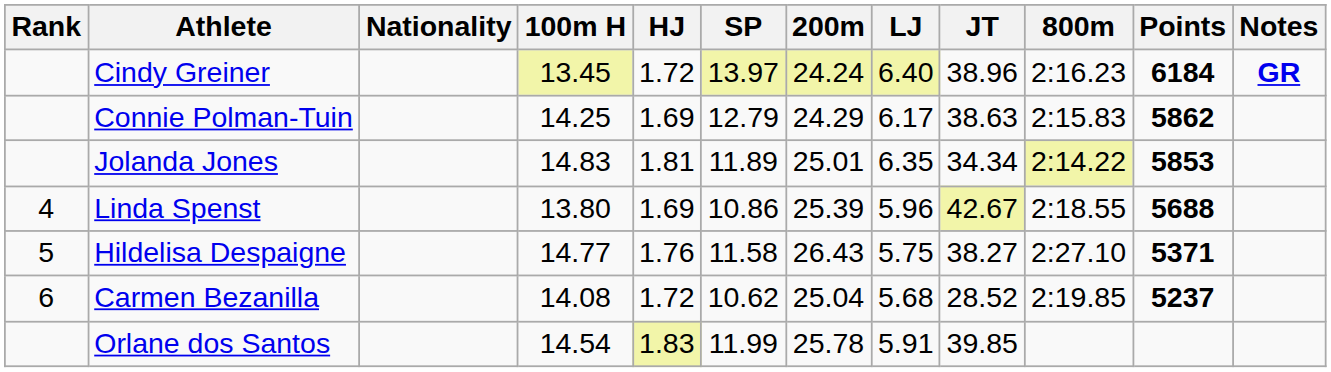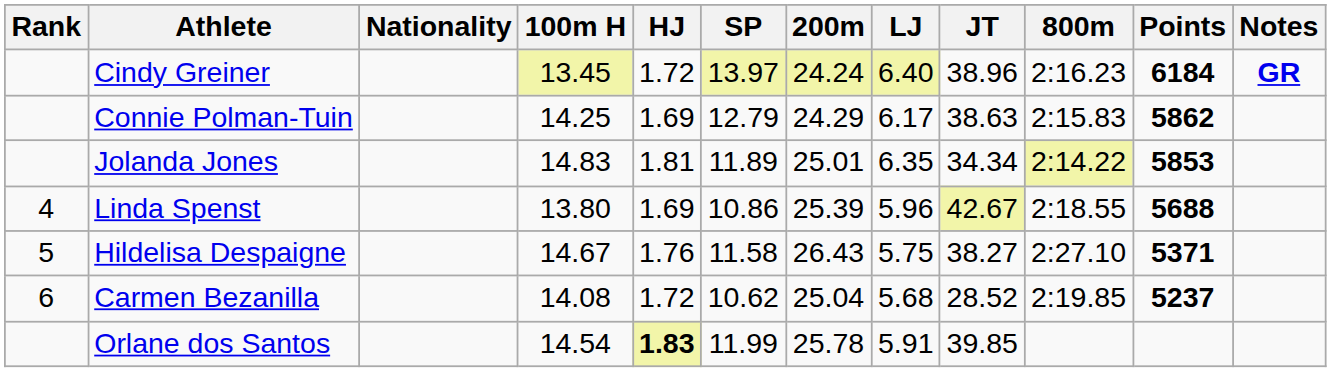 <table class="wikitable sortable" style=" text-align:center;">
 <tr>
 <th>Rank</th>
 <th>Athlete</th>
 <th>Nationality</th>
 <th>100m H</th>
 <th>HJ</th>
 <th>SP</th>
 <th>200m</th>
 <th>LJ</th>
 <th>JT</th>
 <th>800m</th>
 <th>Points</th>
 <th>Notes</th>
 </tr>
 <tr>
 <td></td>
 <td align=left><a href='#'>Cindy Greiner</a></td>
 <td align=left></td>
 <td bgcolor=#F2F5A9>13.45</td>
 <td>1.72</td>
 <td bgcolor=#F2F5A9>13.97</td>
 <td bgcolor=#F2F5A9>24.24</td>
 <td bgcolor=#F2F5A9>6.40</td>
 <td>38.96</td>
 <td>2:16.23</td>
 <td><strong>6184</strong></td>
 <td><strong><a href='#'>GR</a></strong></td>
 </tr>
 <tr>
 <td></td>
 <td align=left><a href='#'>Connie Polman-Tuin</a></td>
 <td align=left></td>
 <td>14.25</td>
 <td>1.69</td>
 <td>12.79</td>
 <td>24.29</td>
 <td>6.17</td>
 <td>38.63</td>
 <td>2:15.83</td>
 <td><strong>5862</strong></td>
 <td></td>
 </tr>
 <tr>
 <td></td>
 <td align=left><a href='#'>Jolanda Jones</a></td>
 <td align=left></td>
 <td>14.83</td>
 <td>1.81</td>
 <td>11.89</td>
 <td>25.01</td>
 <td>6.35</td>
 <td>34.34</td>
 <td bgcolor=#F2F5A9>2:14.22</td>
 <td><strong>5853</strong></td>
 <td></td>
 </tr>
 <tr>
 <td>4</td>
 <td align=left><a href='#'>Linda Spenst</a></td>
 <td align=left></td>
 <td>13.80</td>
 <td>1.69</td>
 <td>10.86</td>
 <td>25.39</td>
 <td>5.96</td>
 <td bgcolor=#F2F5A9>42.67</td>
 <td>2:18.55</td>
 <td><strong>5688</strong></td>
 <td></td>
 </tr>
 <tr>
 <td>5</td>
 <td align=left><a href='#'>Hildelisa Despaigne</a></td>
 <td align=left></td>
-<td>14.77</td>
+<td>14.67</td>
 <td>1.76</td>
 <td>11.58</td>
 <td>26.43</td>
 <td>5.75</td>
 <td>38.27</td>
 <td>2:27.10</td>
 <td><strong>5371</strong></td>
 <td></td>
 </tr>
 <tr>
 <td>6</td>
 <td align=left><a href='#'>Carmen Bezanilla</a></td>
 <td align=left></td>
 <td>14.08</td>
 <td>1.72</td>
 <td>10.62</td>
 <td>25.04</td>
 <td>5.68</td>
 <td>28.52</td>
 <td>2:19.85</td>
 <td><strong>5237</strong></td>
 <td></td>
 </tr>
 <tr>
 <td></td>
 <td align=left><a href='#'>Orlane dos Santos</a></td>
 <td align=left></td>
 <td>14.54</td>
-<td bgcolor=#F2F5A9>1.83</td>
+<td bgcolor=#F2F5A9><strong>1.83</strong></td>
 <td>11.99</td>
 <td>25.78</td>
 <td>5.91</td>
 <td>39.85</td>
 <td></td>
 <td><strong></strong></td>
 <td></td>
 </tr>
 </table>
